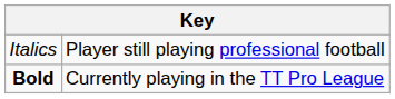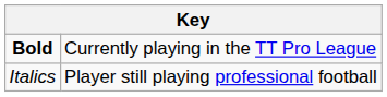 <table class="wikitable collapsible" style="font-size:90%;">
 <tr>
 <th colspan="2">Key</th>
 </tr>
 <tr>
+<td align="center"><strong>Bold</strong></td>
+<td align="left">Currently playing in the <a href='#'>TT Pro League</a></td>
+</tr>
+<tr>
 <td align="center"><em>Italics</em></td>
 <td align="left">Player still playing <a href='#'>professional</a> football</td>
 </tr>
-<tr>
-<td align="center"><strong>Bold</strong></td>
-<td align="left">Currently playing in the <a href='#'>TT Pro League</a></td>
-</tr>
 </table>
